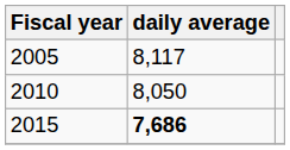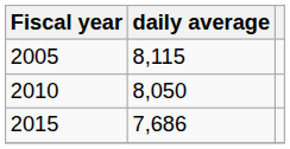 <table class="wikitable">
 <tr>
 <th>Fiscal year</th>
 <th>daily average</th>
 <th></th>
 </tr>
 <tr>
 <td>2005</td>
-<td>8,117</td>
+<td>8,115</td>
 <td></td>
 </tr>
 <tr>
 <td>2010</td>
 <td>8,050</td>
 <td></td>
 </tr>
 <tr>
 <td>2015</td>
-<td><strong>7,686</strong></td>
+<td>7,686</td>
 <td></td>
 </tr>
 <tr>
 </tr>
 </table>
